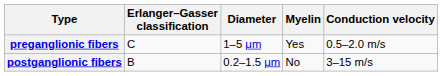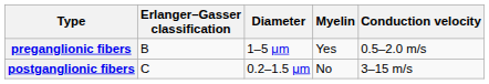 <table class="wikitable">
 <tr>
 <th>Type</th>
 <th>Erlanger–Gasser <br> classification</th>
 <th>Diameter</th>
 <th>Myelin</th>
 <th>Conduction velocity</th>
 </tr>
 <tr>
 <th><a href='#'>preganglionic fibers</a></th>
-<td>C</td>
+<td>B</td>
 <td>1–5 <a href='#'>μm</a></td>
 <td>Yes</td>
 <td>0.5–2.0 m/s</td>
 </tr>
 <tr>
 <th><a href='#'>postganglionic fibers</a></th>
-<td>B</td>
+<td>C</td>
 <td>0.2–1.5 <a href='#'>μm</a></td>
 <td>No</td>
 <td>3–15 m/s</td>
 </tr>
 </table>
